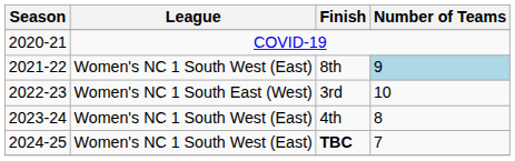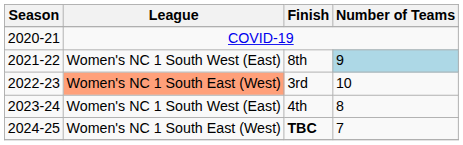 <table class="wikitable sortable">
 <tr>
 <th>Season</th>
 <th>League</th>
 <th>Finish</th>
 <th>Number of Teams</th>
 </tr>
 <tr>
 </tr>
 <tr>
 <td>2020-21</td>
 <td align=center colspan="7"><a href='#'>COVID-19</a></td>
 </tr>
 <tr>
 <td>2021-22</td>
 <td>Women's NC 1 South West (East)</td>
 <td>8th</td>
 <td style="background: lightblue;">9</td>
 </tr>
 <tr>
 <td>2022-23</td>
-<td>Women's NC 1 South East (West)</td>
+<td style="background: lightsalmon;">Women's NC 1 South East (West)</td>
 <td>3rd</td>
 <td>10</td>
 </tr>
 <tr>
 <td>2023-24</td>
 <td>Women's NC 1 South West (East)</td>
 <td>4th</td>
 <td>8</td>
 </tr>
 <tr>
 <td>2024-25</td>
-<td>Women's NC 1 South West (East)</td>
+<td>Women's NC 1 South East (West)</td>
 <td><strong>TBC</strong></td>
 <td>7</td>
 </tr>
 <tr>
 </tr>
 </table>
